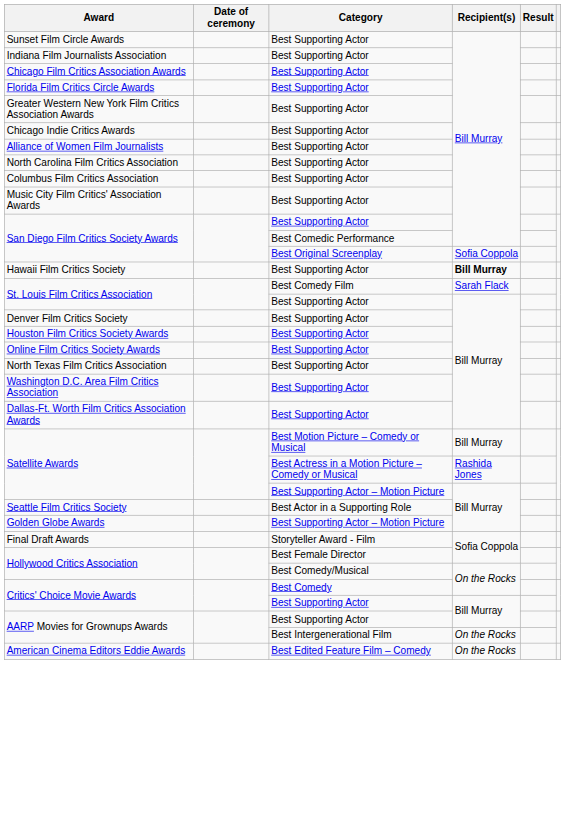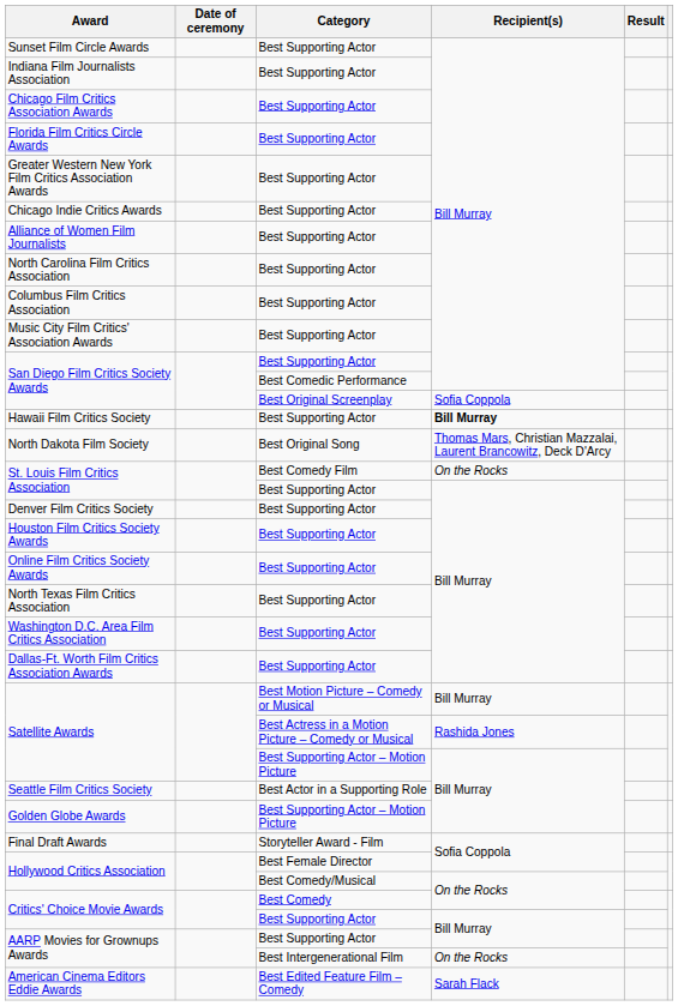 <table class="wikitable sortable" style="width:100%">
 <tr style="background:#ccc; text-align:center;">
 <th>Award</th>
 <th>Date of ceremony</th>
 <th>Category</th>
 <th>Recipient(s)</th>
 <th>Result</th>
 <th></th>
 </tr>
 <tr>
 <td>Sunset Film Circle Awards</td>
 <td></td>
 <td>Best Supporting Actor</td>
 <td rowspan="12"><a href='#'>Bill Murray</a></td>
 <td></td>
 <td align="center"></td>
 </tr>
 <tr>
 <td>Indiana Film Journalists Association</td>
 <td></td>
 <td>Best Supporting Actor</td>
 <td></td>
 <td align="center"></td>
 </tr>
 <tr>
 <td><a href='#'>Chicago Film Critics Association Awards</a></td>
 <td><a href='#'></a></td>
 <td><a href='#'>Best Supporting Actor</a></td>
 <td></td>
 <td align="center"></td>
 </tr>
 <tr>
 <td><a href='#'>Florida Film Critics Circle Awards</a></td>
 <td><a href='#'></a></td>
 <td><a href='#'>Best Supporting Actor</a></td>
 <td></td>
 <td align="center"></td>
 </tr>
 <tr>
 <td>Greater Western New York Film Critics Association Awards</td>
 <td></td>
 <td>Best Supporting Actor</td>
 <td></td>
 <td align="center"></td>
 </tr>
 <tr>
 <td>Chicago Indie Critics Awards</td>
 <td></td>
 <td>Best Supporting Actor</td>
 <td></td>
 <td align="center"></td>
 </tr>
 <tr>
 <td><a href='#'>Alliance of Women Film Journalists</a></td>
 <td></td>
 <td>Best Supporting Actor</td>
 <td></td>
 <td align="center"></td>
 </tr>
 <tr>
 <td>North Carolina Film Critics Association</td>
 <td></td>
 <td>Best Supporting Actor</td>
 <td></td>
 <td align="center"></td>
 </tr>
 <tr>
 <td>Columbus Film Critics Association</td>
 <td></td>
 <td>Best Supporting Actor</td>
 <td></td>
 <td align="center"></td>
 </tr>
 <tr>
 <td>Music City Film Critics' Association Awards</td>
 <td></td>
 <td>Best Supporting Actor</td>
 <td></td>
 <td align="center"></td>
 </tr>
 <tr>
 <td rowspan="3"><a href='#'>San Diego Film Critics Society Awards</a></td>
 <td rowspan="3"><a href='#'></a></td>
 <td><a href='#'>Best Supporting Actor</a></td>
 <td></td>
 <td rowspan="3" align="center"></td>
 </tr>
 <tr>
 <td>Best Comedic Performance</td>
 <td></td>
 </tr>
 <tr>
 <td><a href='#'>Best Original Screenplay</a></td>
 <td><a href='#'>Sofia Coppola</a></td>
 <td></td>
 </tr>
 <tr>
 <td>Hawaii Film Critics Society</td>
 <td></td>
 <td>Best Supporting Actor</td>
 <td><strong>Bill Murray</strong></td>
 <td></td>
 <td align="center"></td>
 </tr>
 <tr>
+<td>North Dakota Film Society</td>
+<td></td>
+<td>Best Original Song</td>
+<td><a href='#'>Thomas Mars</a>, Christian Mazzalai, <a href='#'>Laurent Brancowitz</a>, Deck D'Arcy</td>
+<td></td>
+<td align="center"></td>
+</tr>
+<tr>
 <td rowspan="2"><a href='#'>St. Louis Film Critics Association</a></td>
 <td rowspan="2"></td>
 <td>Best Comedy Film</td>
-<td><a href='#'>Sarah Flack</a></td>
+<td><em>On the Rocks</em></td>
 <td></td>
 <td rowspan="2" align="center"></td>
 </tr>
 <tr>
 <td>Best Supporting Actor</td>
 <td rowspan="7">Bill Murray</td>
 <td></td>
 </tr>
 <tr>
 <td>Denver Film Critics Society</td>
 <td></td>
 <td>Best Supporting Actor</td>
 <td></td>
 <td align="center"></td>
 </tr>
 <tr>
 <td><a href='#'>Houston Film Critics Society Awards</a></td>
 <td><a href='#'></a></td>
 <td><a href='#'>Best Supporting Actor</a></td>
 <td></td>
 <td align="center"></td>
 </tr>
 <tr>
 <td><a href='#'>Online Film Critics Society Awards</a></td>
 <td><a href='#'></a></td>
 <td><a href='#'>Best Supporting Actor</a></td>
 <td></td>
 <td align="center"></td>
 </tr>
 <tr>
 <td>North Texas Film Critics Association</td>
 <td></td>
 <td>Best Supporting Actor</td>
 <td></td>
 <td align="center"></td>
 </tr>
 <tr>
 <td><a href='#'>Washington D.C. Area Film Critics Association</a></td>
 <td><a href='#'></a></td>
 <td><a href='#'>Best Supporting Actor</a></td>
 <td></td>
 <td align="center"></td>
 </tr>
 <tr>
 <td><a href='#'>Dallas-Ft. Worth Film Critics Association Awards</a></td>
 <td></td>
 <td><a href='#'>Best Supporting Actor</a></td>
 <td></td>
 <td align="center"></td>
 </tr>
 <tr>
 <td rowspan="3"><a href='#'>Satellite Awards</a></td>
 <td rowspan="3"><a href='#'></a></td>
 <td><a href='#'>Best Motion Picture – Comedy or Musical</a></td>
 <td>Bill Murray</td>
 <td></td>
 <td rowspan="3" align="center"></td>
 </tr>
 <tr>
 <td><a href='#'>Best Actress in a Motion Picture – Comedy or Musical</a></td>
 <td><a href='#'>Rashida Jones</a></td>
 <td></td>
 </tr>
 <tr>
 <td><a href='#'>Best Supporting Actor – Motion Picture</a></td>
 <td rowspan="3">Bill Murray</td>
 <td></td>
 </tr>
 <tr>
 <td><a href='#'>Seattle Film Critics Society</a></td>
 <td><a href='#'></a></td>
 <td>Best Actor in a Supporting Role</td>
 <td></td>
 <td align="center"></td>
 </tr>
 <tr>
 <td><a href='#'>Golden Globe Awards</a></td>
 <td><a href='#'></a></td>
 <td><a href='#'>Best Supporting Actor – Motion Picture</a></td>
 <td></td>
 <td align="center"></td>
 </tr>
 <tr>
 <td>Final Draft Awards</td>
 <td></td>
 <td>Storyteller Award - Film</td>
 <td rowspan="2">Sofia Coppola</td>
 <td></td>
 <td align="center"></td>
 </tr>
 <tr>
 <td rowspan="2"><a href='#'>Hollywood Critics Association</a></td>
 <td rowspan="2"></td>
 <td>Best Female Director</td>
 <td></td>
 <td rowspan="2" align="center"></td>
 </tr>
 <tr>
 <td>Best Comedy/Musical</td>
 <td rowspan="2"><em>On the Rocks</em></td>
 <td></td>
 </tr>
 <tr>
 <td rowspan="2"><a href='#'>Critics' Choice Movie Awards</a></td>
 <td rowspan="2"><a href='#'></a></td>
 <td><a href='#'>Best Comedy</a></td>
 <td></td>
 <td rowspan="2" align="center"></td>
 </tr>
 <tr>
 <td><a href='#'>Best Supporting Actor</a></td>
 <td rowspan="2">Bill Murray</td>
 <td></td>
 </tr>
 <tr>
 <td rowspan="2"><a href='#'>AARP</a> Movies for Grownups Awards</td>
 <td rowspan="2"></td>
 <td>Best Supporting Actor</td>
 <td></td>
 <td rowspan="2" align="center"></td>
 </tr>
 <tr>
 <td>Best Intergenerational Film</td>
 <td><em>On the Rocks</em></td>
 <td></td>
 </tr>
 <tr>
 <td><a href='#'>American Cinema Editors Eddie Awards</a></td>
 <td><a href='#'></a></td>
 <td><a href='#'>Best Edited Feature Film – Comedy</a></td>
-<td><em>On the Rocks</em></td>
+<td><a href='#'>Sarah Flack</a></td>
 <td></td>
 <td align="center"></td>
 </tr>
 </table>
